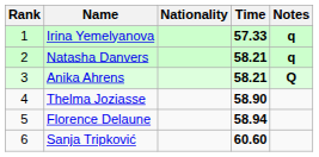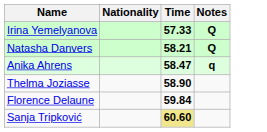 <table class="wikitable sortable" style="text-align:center">
 <tr>
-<th>Rank</th>
 <th>Name</th>
 <th>Nationality</th>
 <th>Time</th>
 <th>Notes</th>
 </tr>
 <tr bgcolor=ccffcc>
-<td>1</td>
 <td align=left><a href='#'>Irina Yemelyanova</a></td>
 <td align=left></td>
 <td><strong>57.33</strong></td>
-<td><strong>q</strong></td>
+<td><strong>Q</strong></td>
 </tr>
 <tr bgcolor=ccffcc>
-<td>2</td>
 <td align=left><a href='#'>Natasha Danvers</a></td>
-<td align=left></td>
-<td><strong>58.21</strong></td>
-<td><strong>q</strong></td>
-</tr>
-<tr bgcolor=ddffdd>
-<td>3</td>
-<td align=left><a href='#'>Anika Ahrens</a></td>
 <td align=left></td>
 <td><strong>58.21</strong></td>
 <td><strong>Q</strong></td>
 </tr>
+<tr bgcolor=ddffdd>
+<td align=left><a href='#'>Anika Ahrens</a></td>
+<td align=left></td>
+<td><strong>58.47</strong></td>
+<td><strong>q</strong></td>
+</tr>
 <tr>
-<td>4</td>
 <td align=left><a href='#'>Thelma Joziasse</a></td>
 <td align=left></td>
 <td><strong>58.90</strong></td>
 <td></td>
 </tr>
 <tr>
-<td>5</td>
 <td align=left><a href='#'>Florence Delaune</a></td>
 <td align=left></td>
-<td><strong>58.94</strong></td>
+<td><strong>59.84</strong></td>
 <td></td>
 </tr>
 <tr>
-<td>6</td>
 <td align=left><a href='#'>Sanja Tripković</a></td>
 <td align=left></td>
-<td><strong>60.60</strong></td>
+<td style="background: khaki;"><strong>60.60</strong></td>
 <td></td>
 </tr>
 </table>
